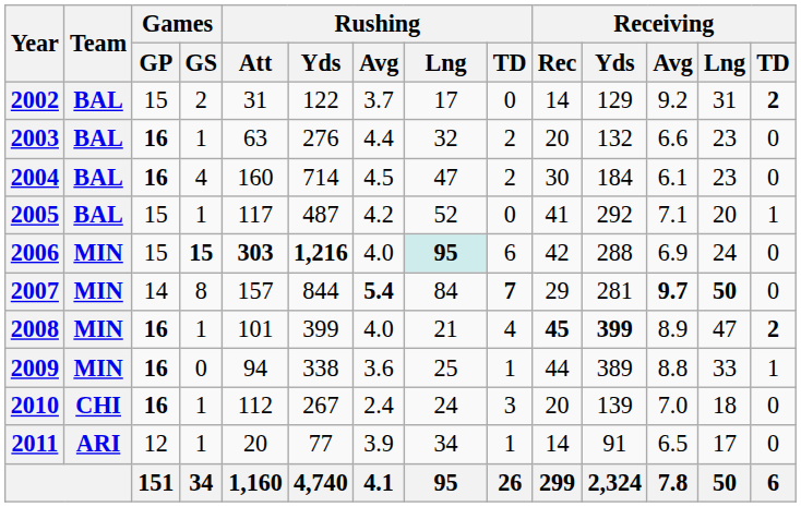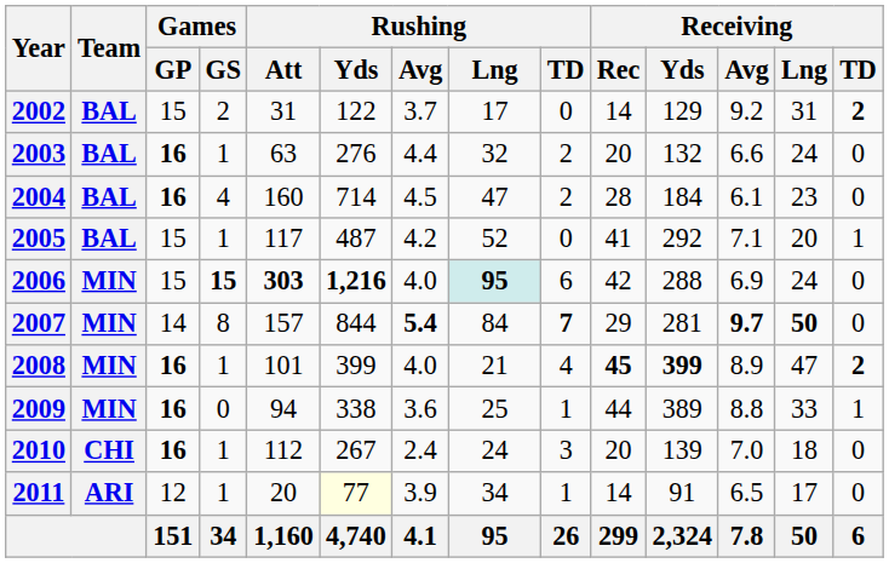 <table class="wikitable" style="text-align:center;">
 <tr>
 <th rowspan="2">Year</th>
 <th rowspan="2">Team</th>
 <th colspan="2">Games</th>
 <th colspan="5">Rushing</th>
 <th colspan="5">Receiving</th>
 </tr>
 <tr>
 <th>GP</th>
 <th>GS</th>
 <th>Att</th>
 <th>Yds</th>
 <th>Avg</th>
 <th>Lng</th>
 <th>TD</th>
 <th>Rec</th>
 <th>Yds</th>
 <th>Avg</th>
 <th>Lng</th>
 <th>TD</th>
 </tr>
 <tr>
 <th><a href='#'>2002</a></th>
 <th><a href='#'>BAL</a></th>
 <td>15</td>
 <td>2</td>
 <td>31</td>
 <td>122</td>
 <td>3.7</td>
 <td>17</td>
 <td>0</td>
 <td>14</td>
 <td>129</td>
 <td>9.2</td>
 <td>31</td>
 <td><strong>2</strong></td>
 </tr>
 <tr>
 <th><a href='#'>2003</a></th>
 <th><a href='#'>BAL</a></th>
 <td><strong>16</strong></td>
 <td>1</td>
 <td>63</td>
 <td>276</td>
 <td>4.4</td>
 <td>32</td>
 <td>2</td>
 <td>20</td>
 <td>132</td>
 <td>6.6</td>
-<td>23</td>
+<td>24</td>
 <td>0</td>
 </tr>
 <tr>
 <th><a href='#'>2004</a></th>
 <th><a href='#'>BAL</a></th>
 <td><strong>16</strong></td>
 <td>4</td>
 <td>160</td>
 <td>714</td>
 <td>4.5</td>
 <td>47</td>
 <td>2</td>
-<td>30</td>
+<td>28</td>
 <td>184</td>
 <td>6.1</td>
 <td>23</td>
 <td>0</td>
 </tr>
 <tr>
 <th><a href='#'>2005</a></th>
 <th><a href='#'>BAL</a></th>
 <td>15</td>
 <td>1</td>
 <td>117</td>
 <td>487</td>
 <td>4.2</td>
 <td>52</td>
 <td>0</td>
 <td>41</td>
 <td>292</td>
 <td>7.1</td>
 <td>20</td>
 <td>1</td>
 </tr>
 <tr>
 <th><a href='#'>2006</a></th>
 <th><a href='#'>MIN</a></th>
 <td>15</td>
 <td><strong>15</strong></td>
 <td><strong>303</strong></td>
 <td><strong>1,216</strong></td>
 <td>4.0</td>
 <td style="background:#cfecec; width:3em;"><strong>95</strong></td>
 <td>6</td>
 <td>42</td>
 <td>288</td>
 <td>6.9</td>
 <td>24</td>
 <td>0</td>
 </tr>
 <tr>
 <th><a href='#'>2007</a></th>
 <th><a href='#'>MIN</a></th>
 <td>14</td>
 <td>8</td>
 <td>157</td>
 <td>844</td>
 <td><strong>5.4</strong></td>
 <td>84</td>
 <td><strong>7</strong></td>
 <td>29</td>
 <td>281</td>
 <td><strong>9.7</strong></td>
 <td><strong>50</strong></td>
 <td>0</td>
 </tr>
 <tr>
 <th><a href='#'>2008</a></th>
 <th><a href='#'>MIN</a></th>
 <td><strong>16</strong></td>
 <td>1</td>
 <td>101</td>
 <td>399</td>
 <td>4.0</td>
 <td>21</td>
 <td>4</td>
 <td><strong>45</strong></td>
 <td><strong>399</strong></td>
 <td>8.9</td>
 <td>47</td>
 <td><strong>2</strong></td>
 </tr>
 <tr>
 <th><a href='#'>2009</a></th>
 <th><a href='#'>MIN</a></th>
 <td><strong>16</strong></td>
 <td>0</td>
 <td>94</td>
 <td>338</td>
 <td>3.6</td>
 <td>25</td>
 <td>1</td>
 <td>44</td>
 <td>389</td>
 <td>8.8</td>
 <td>33</td>
 <td>1</td>
 </tr>
 <tr>
 <th><a href='#'>2010</a></th>
 <th><a href='#'>CHI</a></th>
 <td><strong>16</strong></td>
 <td>1</td>
 <td>112</td>
 <td>267</td>
 <td>2.4</td>
 <td>24</td>
 <td>3</td>
 <td>20</td>
 <td>139</td>
 <td>7.0</td>
 <td>18</td>
 <td>0</td>
 </tr>
 <tr>
 <th><a href='#'>2011</a></th>
 <th><a href='#'>ARI</a></th>
 <td>12</td>
 <td>1</td>
 <td>20</td>
-<td>77</td>
+<td style="background: lightyellow;">77</td>
 <td>3.9</td>
 <td>34</td>
 <td>1</td>
 <td>14</td>
 <td>91</td>
 <td>6.5</td>
 <td>17</td>
 <td>0</td>
 </tr>
 <tr>
 <th colspan="2"></th>
 <th>151</th>
 <th>34</th>
 <th>1,160</th>
 <th>4,740</th>
 <th>4.1</th>
 <th>95</th>
 <th>26</th>
 <th>299</th>
 <th>2,324</th>
 <th>7.8</th>
 <th>50</th>
 <th>6</th>
 </tr>
 </table>
